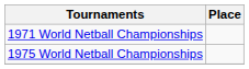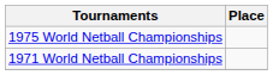 <table class="wikitable collapsible">
 <tr>
 <th>Tournaments</th>
 <th>Place</th>
 </tr>
 <tr>
-<td><a href='#'>1971 World Netball Championships</a></td>
+<td><a href='#'>1975 World Netball Championships</a></td>
 <td></td>
 </tr>
 <tr>
-<td><a href='#'>1975 World Netball Championships</a></td>
+<td><a href='#'>1971 World Netball Championships</a></td>
 <td></td>
 </tr>
 <tr>
 </tr>
 </table>
